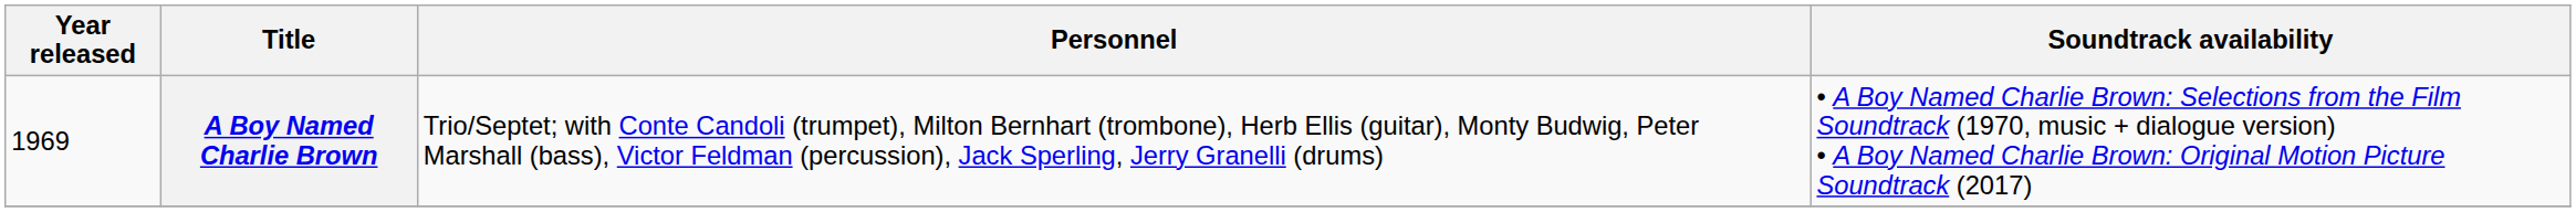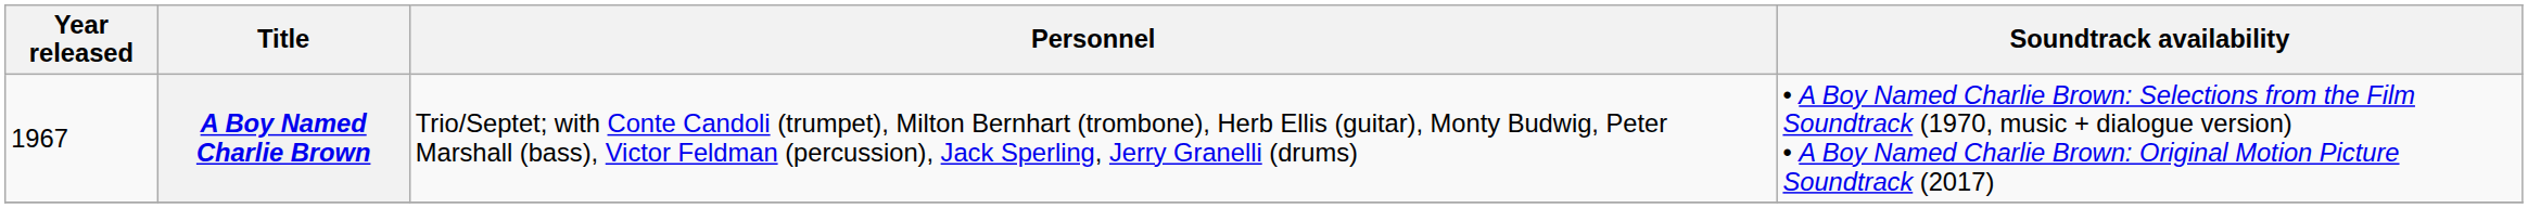 <table class="wikitable sortable">
 <tr>
 <th>Year released</th>
 <th>Title</th>
 <th>Personnel</th>
 <th>Soundtrack availability</th>
 </tr>
 <tr>
-<td>1969</td>
+<td>1967</td>
 <th scope="row"><em><a href='#'>A Boy Named Charlie Brown</a></em></th>
 <td>Trio/Septet; with <a href='#'>Conte Candoli</a> (trumpet), Milton Bernhart (trombone), Herb Ellis (guitar), Monty Budwig, Peter Marshall (bass), <a href='#'>Victor Feldman</a> (percussion), <a href='#'>Jack Sperling</a>, <a href='#'>Jerry Granelli</a> (drums)</td>
 <td>• <em><a href='#'>A Boy Named Charlie Brown: Selections from the Film Soundtrack</a></em> (1970, music + dialogue version)<br>• <em><a href='#'>A Boy Named Charlie Brown: Original Motion Picture Soundtrack</a></em> (2017)</td>
 </tr>
 <tr>
 </tr>
 </table>
